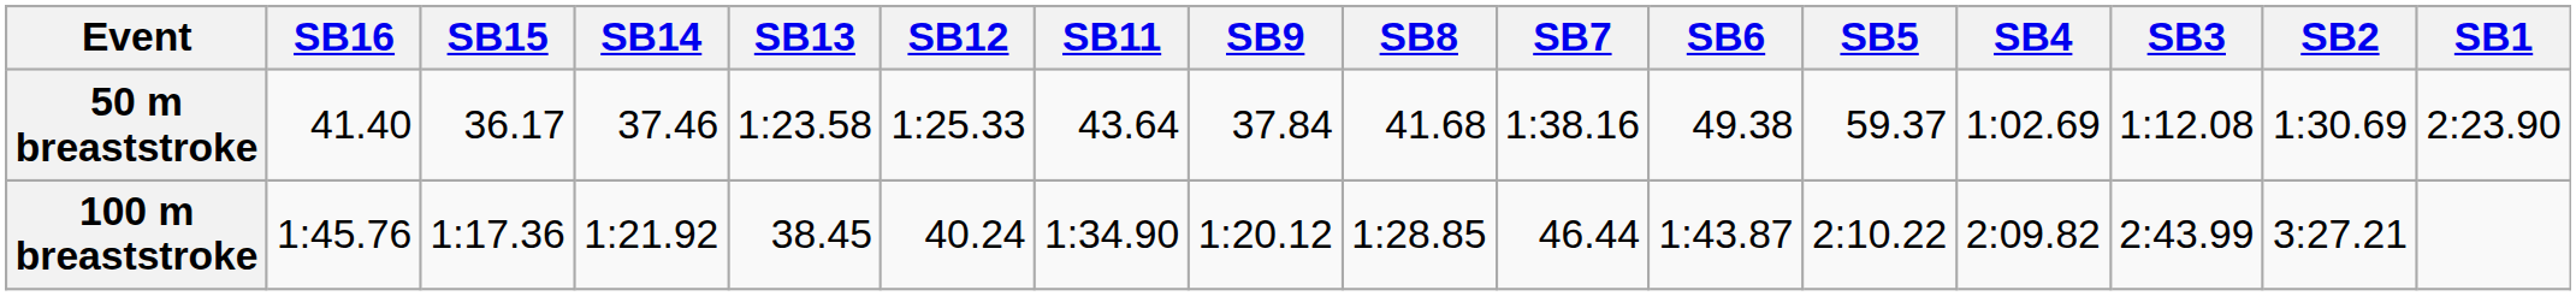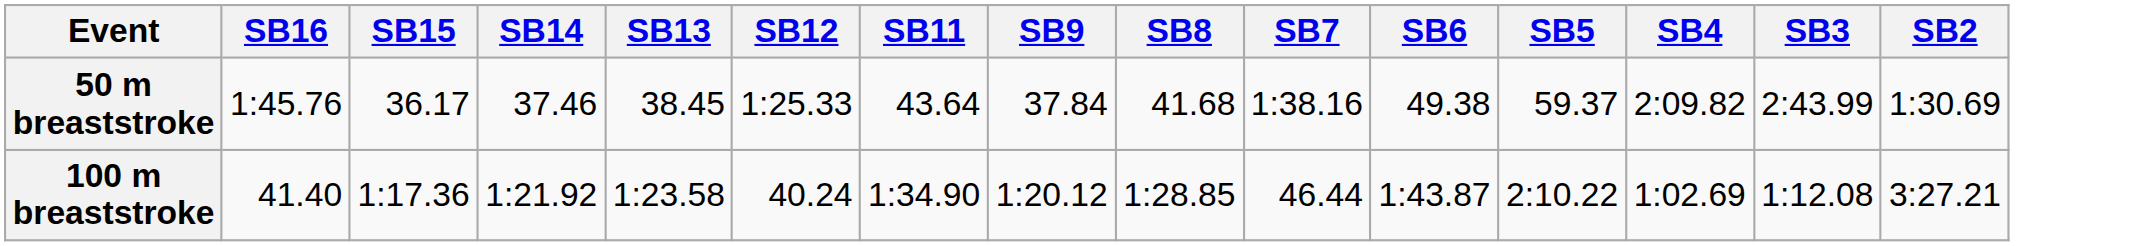 <table class="wikitable plainrowheaders" style="text-align:right">
 <tr>
 <th scope="col" style="width:138px;">Event</th>
 <th scope="col"><a href='#'>SB16</a></th>
 <th scope="col"><a href='#'>SB15</a></th>
 <th scope="col"><a href='#'>SB14</a></th>
 <th scope="col"><a href='#'>SB13</a></th>
 <th scope="col"><a href='#'>SB12</a></th>
 <th scope="col"><a href='#'>SB11</a></th>
 <th scope="col"><a href='#'>SB9</a></th>
 <th scope="col"><a href='#'>SB8</a></th>
 <th scope="col"><a href='#'>SB7</a></th>
 <th scope="col"><a href='#'>SB6</a></th>
 <th scope="col"><a href='#'>SB5</a></th>
 <th scope="col"><a href='#'>SB4</a></th>
 <th scope="col"><a href='#'>SB3</a></th>
 <th scope="col"><a href='#'>SB2</a></th>
-<th scope="col"><a href='#'>SB1</a></th>
 </tr>
 <tr>
 <th scope="row">50 m breaststroke</th>
-<td>41.40</td>
+<td>1:45.76</td>
 <td>36.17</td>
 <td>37.46</td>
-<td>1:23.58</td>
+<td>38.45</td>
 <td>1:25.33</td>
 <td>43.64</td>
 <td>37.84</td>
 <td>41.68</td>
 <td>1:38.16</td>
 <td>49.38</td>
 <td>59.37</td>
-<td>1:02.69</td>
-<td>1:12.08</td>
+<td>2:09.82</td>
+<td>2:43.99</td>
 <td>1:30.69</td>
-<td>2:23.90</td>
 </tr>
 <tr>
 <th scope="row">100 m breaststroke</th>
-<td>1:45.76</td>
+<td>41.40</td>
 <td>1:17.36</td>
 <td>1:21.92</td>
-<td>38.45</td>
+<td>1:23.58</td>
 <td>40.24</td>
 <td>1:34.90</td>
 <td>1:20.12</td>
 <td>1:28.85</td>
 <td>46.44</td>
 <td>1:43.87</td>
 <td>2:10.22</td>
-<td>2:09.82</td>
-<td>2:43.99</td>
+<td>1:02.69</td>
+<td>1:12.08</td>
 <td>3:27.21</td>
-<td></td>
 </tr>
 </table>
